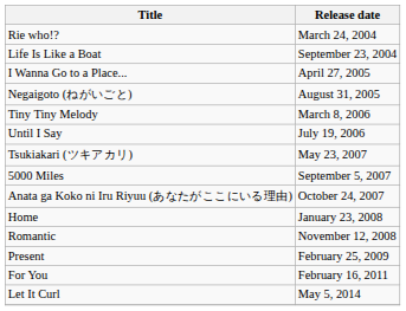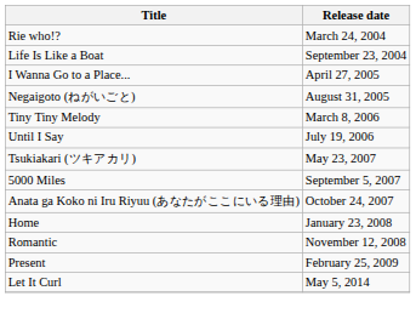 <table class="wikitable">
 <tr>
 <th>Title</th>
 <th>Release date</th>
 </tr>
 <tr>
 <td>Rie who!?</td>
 <td>March 24, 2004</td>
 </tr>
 <tr>
 <td>Life Is Like a Boat</td>
 <td>September 23, 2004</td>
 </tr>
 <tr>
 <td>I Wanna Go to a Place...</td>
 <td>April 27, 2005</td>
 </tr>
 <tr>
 <td>Negaigoto (ねがいごと)</td>
 <td>August 31, 2005</td>
 </tr>
 <tr>
 <td>Tiny Tiny Melody</td>
 <td>March 8, 2006</td>
 </tr>
 <tr>
 <td>Until I Say</td>
 <td>July 19, 2006</td>
 </tr>
 <tr>
 <td>Tsukiakari (ツキアカリ)</td>
 <td>May 23, 2007</td>
 </tr>
 <tr>
 <td>5000 Miles</td>
 <td>September 5, 2007</td>
 </tr>
 <tr>
 <td>Anata ga Koko ni Iru Riyuu (あなたがここにいる理由)</td>
 <td>October 24, 2007</td>
 </tr>
 <tr>
 <td>Home</td>
 <td>January 23, 2008</td>
 </tr>
 <tr>
 <td>Romantic</td>
 <td>November 12, 2008</td>
 </tr>
 <tr>
 <td>Present</td>
 <td>February 25, 2009</td>
 </tr>
 <tr>
-<td>For You</td>
-<td>February 16, 2011</td>
-</tr>
-<tr>
 <td>Let It Curl</td>
 <td>May 5, 2014</td>
 </tr>
 <tr>
 </tr>
 </table>
